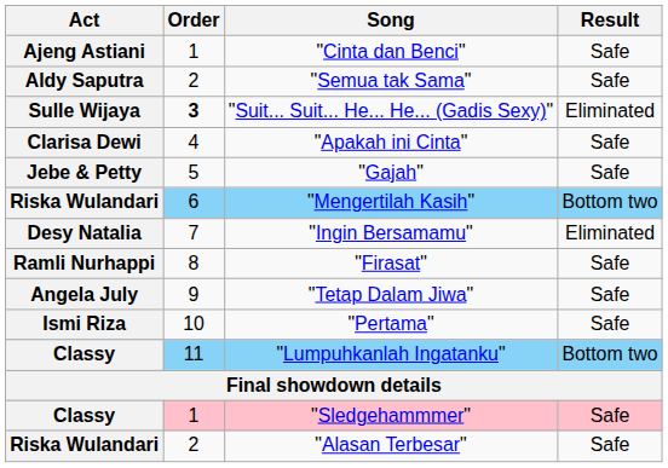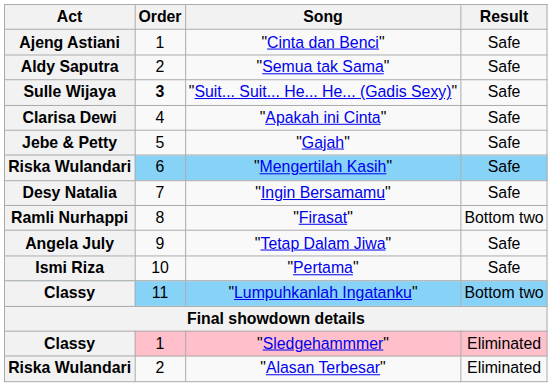 <table class="wikitable plainrowheaders" style="text-align:center;">
 <tr>
 <th scope="col">Act</th>
 <th scope="col">Order</th>
 <th scope="col">Song</th>
 <th scope="col">Result</th>
 </tr>
 <tr>
 <th scope="row">Ajeng Astiani</th>
 <td>1</td>
 <td>"<a href='#'>Cinta dan Benci</a>"</td>
 <td>Safe</td>
 </tr>
 <tr>
 <th scope="row">Aldy Saputra</th>
 <td>2</td>
 <td>"<a href='#'>Semua tak Sama</a>"</td>
 <td>Safe</td>
 </tr>
 <tr>
 <th scope="row">Sulle Wijaya</th>
 <td><strong>3</strong></td>
 <td>"<a href='#'>Suit... Suit... He... He... (Gadis Sexy)</a>"</td>
-<td>Eliminated</td>
+<td>Safe</td>
 </tr>
 <tr>
 <th scope="row">Clarisa Dewi</th>
 <td>4</td>
 <td>"<a href='#'>Apakah ini Cinta</a>"</td>
 <td>Safe</td>
 </tr>
 <tr>
 <th scope="row">Jebe & Petty</th>
 <td>5</td>
 <td>"<a href='#'>Gajah</a>"</td>
 <td>Safe</td>
 </tr>
 <tr style="background:#87D3F8;">
 <th scope="row">Riska Wulandari</th>
 <td>6</td>
 <td>"<a href='#'>Mengertilah Kasih</a>"</td>
-<td>Bottom two</td>
+<td>Safe</td>
 </tr>
 <tr>
 <th scope="row">Desy Natalia</th>
 <td>7</td>
 <td>"<a href='#'>Ingin Bersamamu</a>"</td>
-<td>Eliminated</td>
+<td>Safe</td>
 </tr>
 <tr>
 <th scope="row">Ramli Nurhappi</th>
 <td>8</td>
 <td>"<a href='#'>Firasat</a>"</td>
-<td>Safe</td>
+<td>Bottom two</td>
 </tr>
 <tr>
 <th scope="row">Angela July</th>
 <td>9</td>
 <td>"<a href='#'>Tetap Dalam Jiwa</a>"</td>
 <td>Safe</td>
 </tr>
 <tr>
 <th scope="row">Ismi Riza</th>
 <td>10</td>
 <td>"<a href='#'>Pertama</a>"</td>
 <td>Safe</td>
 </tr>
 <tr style="background:#87D3F8;">
 <th scope="row">Classy</th>
 <td>11</td>
 <td>"<a href='#'>Lumpuhkanlah Ingatanku</a>"</td>
 <td>Bottom two</td>
 </tr>
 <tr>
 <th colspan="4">Final showdown details</th>
 </tr>
 <tr style="background:pink;">
 <th scope="row">Classy</th>
 <td>1</td>
 <td>"<a href='#'>Sledgehammmer</a>"</td>
-<td>Safe</td>
+<td>Eliminated</td>
 </tr>
 <tr>
 <th scope="row">Riska Wulandari</th>
 <td>2</td>
 <td>"<a href='#'>Alasan Terbesar</a>"</td>
-<td>Safe</td>
+<td>Eliminated</td>
 </tr>
 </table>
